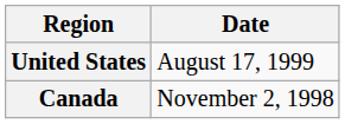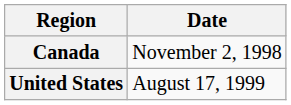 <table class="wikitable plainrowheaders">
 <tr>
 <th>Region</th>
 <th>Date</th>
 </tr>
 <tr>
+<th scope="row">Canada</th>
+<td>November 2, 1998</td>
+</tr>
+<tr>
 <th scope="row">United States</th>
 <td>August 17, 1999</td>
 </tr>
-<tr>
-<th scope="row">Canada</th>
-<td>November 2, 1998</td>
-</tr>
 </table>
